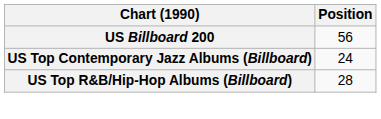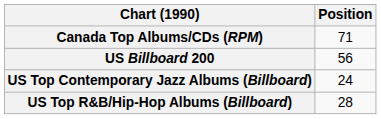 <table class="wikitable sortable plainrowheaders" style="text-align:center">
 <tr>
 <th scope="col">Chart (1990)</th>
 <th scope="col">Position</th>
+</tr>
+<tr>
+<th scope="row">Canada Top Albums/CDs (<em>RPM</em>)</th>
+<td>71</td>
 </tr>
 <tr>
 <th scope="row">US <em>Billboard</em> 200</th>
 <td>56</td>
 </tr>
 <tr>
 <th scope="row">US Top Contemporary Jazz Albums (<em>Billboard</em>)</th>
 <td>24</td>
 </tr>
 <tr>
 <th scope="row">US Top R&B/Hip-Hop Albums (<em>Billboard</em>)</th>
 <td>28</td>
 </tr>
 </table>
